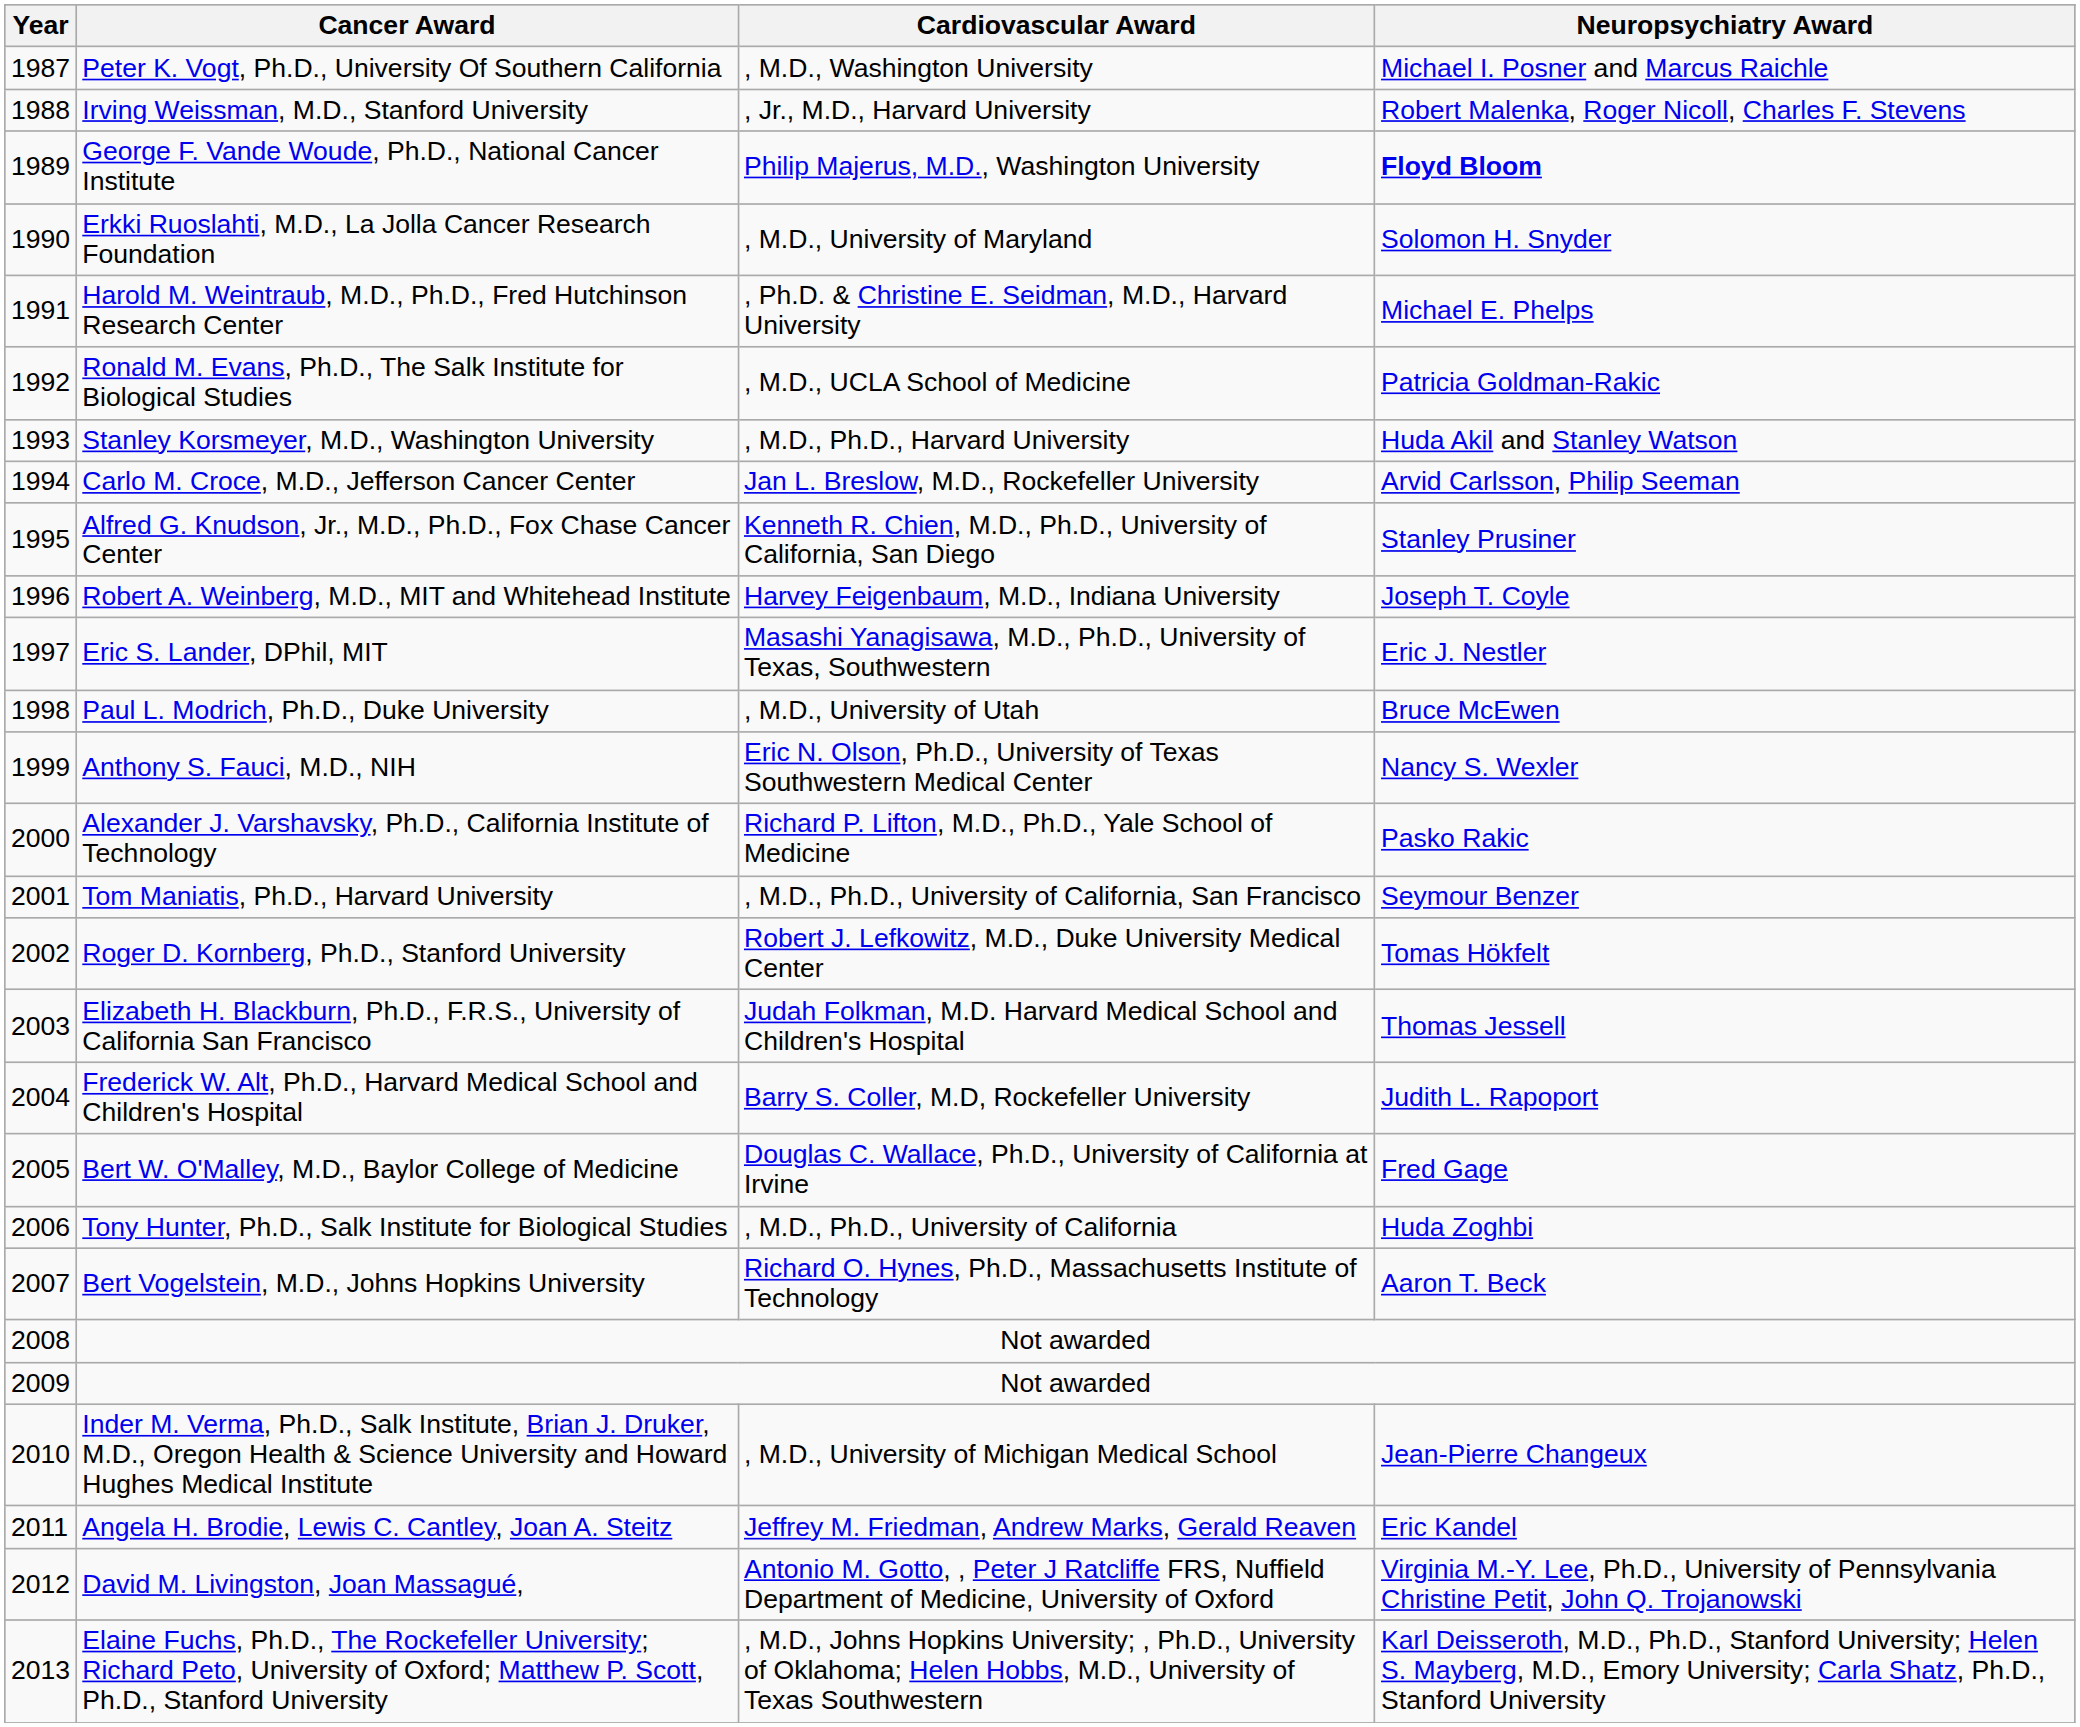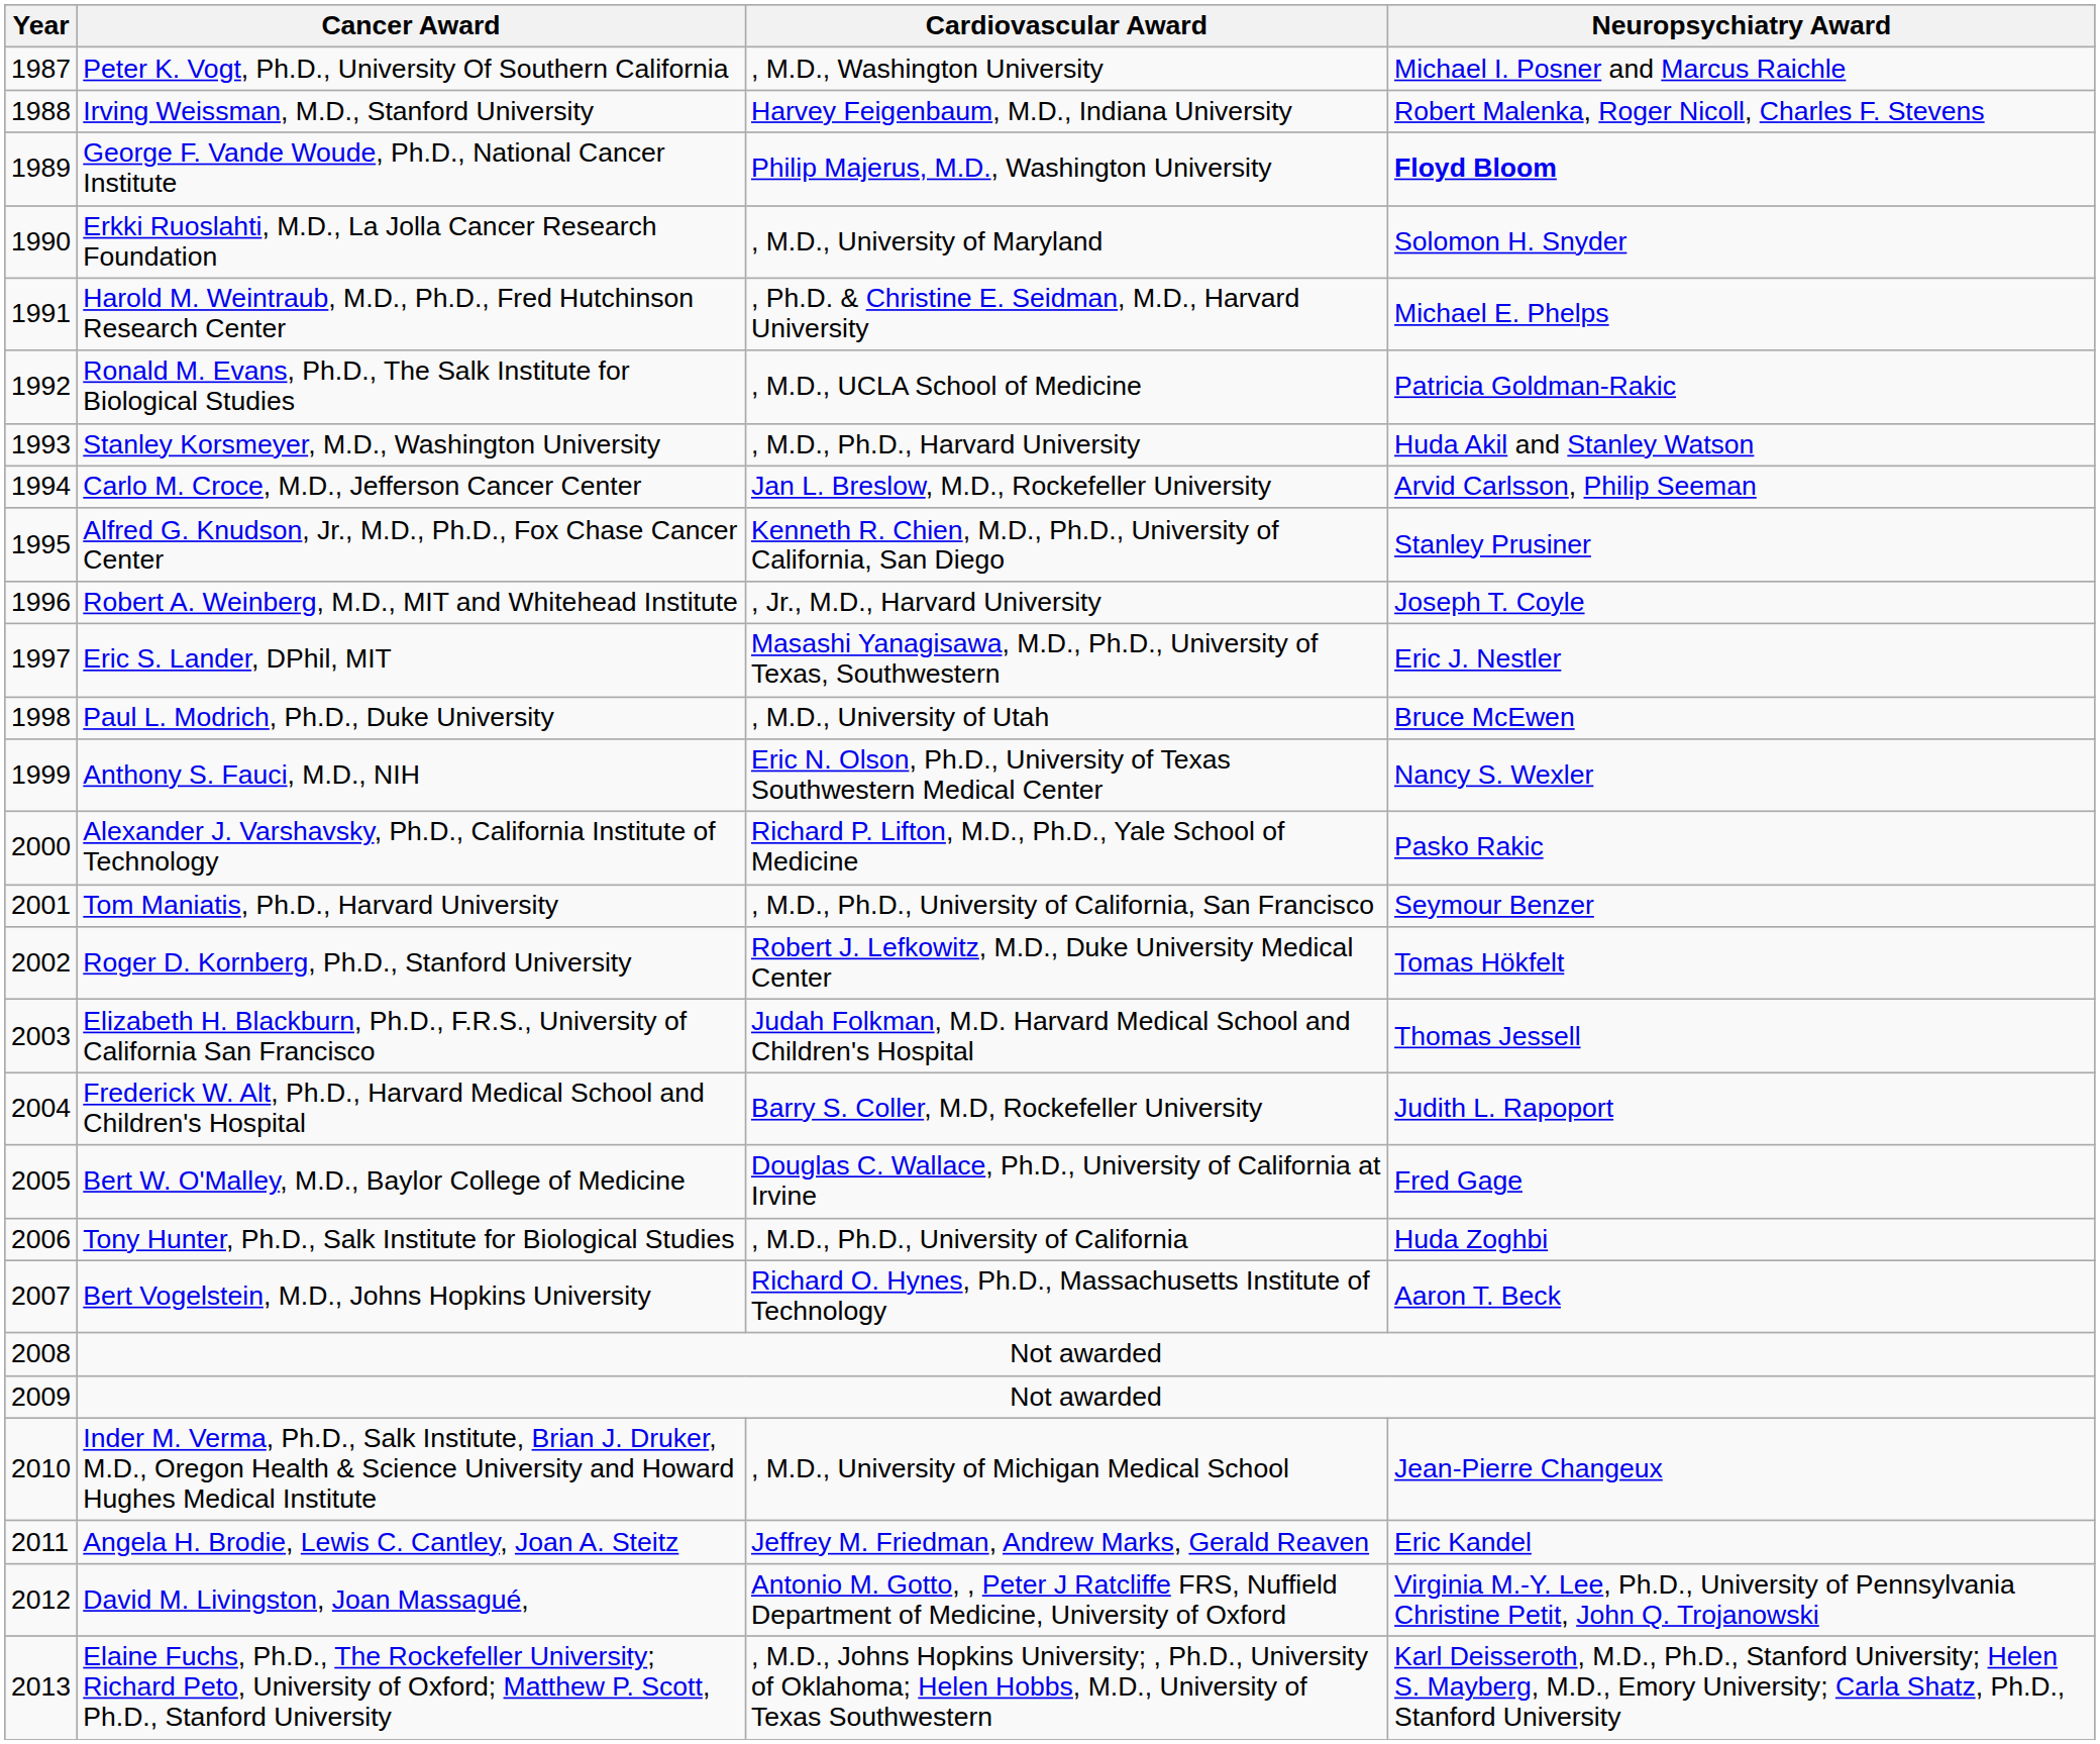 <table class="wikitable">
 <tr>
 <th>Year</th>
 <th>Cancer Award</th>
 <th>Cardiovascular Award</th>
 <th>Neuropsychiatry Award</th>
 </tr>
 <tr>
 <td>1987</td>
 <td><a href='#'>Peter K. Vogt</a>, Ph.D., University Of Southern California</td>
 <td>, M.D., Washington University</td>
 <td><a href='#'>Michael I. Posner</a> and <a href='#'>Marcus Raichle</a></td>
 </tr>
 <tr>
 <td>1988</td>
 <td><a href='#'>Irving Weissman</a>, M.D., Stanford University</td>
-<td>, Jr., M.D., Harvard University</td>
+<td><a href='#'>Harvey Feigenbaum</a>, M.D., Indiana University</td>
 <td><a href='#'>Robert Malenka</a>, <a href='#'>Roger Nicoll</a>, <a href='#'>Charles F. Stevens</a></td>
 </tr>
 <tr>
 <td>1989</td>
 <td><a href='#'>George F. Vande Woude</a>, Ph.D., National Cancer Institute</td>
 <td><a href='#'>Philip Majerus, M.D.</a>, Washington University</td>
 <td><strong><a href='#'>Floyd Bloom</a></strong></td>
 </tr>
 <tr>
 <td>1990</td>
 <td><a href='#'>Erkki Ruoslahti</a>, M.D., La Jolla Cancer Research Foundation</td>
 <td>, M.D., University of Maryland</td>
 <td><a href='#'>Solomon H. Snyder</a></td>
 </tr>
 <tr>
 <td>1991</td>
 <td><a href='#'>Harold M. Weintraub</a>, M.D., Ph.D., Fred Hutchinson Research Center</td>
 <td>, Ph.D. & <a href='#'>Christine E. Seidman</a>, M.D., Harvard University</td>
 <td><a href='#'>Michael E. Phelps</a></td>
 </tr>
 <tr>
 <td>1992</td>
 <td><a href='#'>Ronald M. Evans</a>, Ph.D., The Salk Institute for Biological Studies</td>
 <td>, M.D., UCLA School of Medicine</td>
 <td><a href='#'>Patricia Goldman-Rakic</a></td>
 </tr>
 <tr>
 <td>1993</td>
 <td><a href='#'>Stanley Korsmeyer</a>, M.D., Washington University</td>
 <td>, M.D., Ph.D., Harvard University</td>
 <td><a href='#'>Huda Akil</a> and <a href='#'>Stanley Watson</a></td>
 </tr>
 <tr>
 <td>1994</td>
 <td><a href='#'>Carlo M. Croce</a>, M.D., Jefferson Cancer Center</td>
 <td><a href='#'>Jan L. Breslow</a>, M.D., Rockefeller University</td>
 <td><a href='#'>Arvid Carlsson</a>, <a href='#'>Philip Seeman</a></td>
 </tr>
 <tr>
 <td>1995</td>
 <td><a href='#'>Alfred G. Knudson</a>, Jr., M.D., Ph.D., Fox Chase Cancer Center</td>
 <td><a href='#'>Kenneth R. Chien</a>, M.D., Ph.D., University of California, San Diego</td>
 <td><a href='#'>Stanley Prusiner</a></td>
 </tr>
 <tr>
 <td>1996</td>
 <td><a href='#'>Robert A. Weinberg</a>, M.D., MIT and Whitehead Institute</td>
-<td><a href='#'>Harvey Feigenbaum</a>, M.D., Indiana University</td>
+<td>, Jr., M.D., Harvard University</td>
 <td><a href='#'>Joseph T. Coyle</a></td>
 </tr>
 <tr>
 <td>1997</td>
 <td><a href='#'>Eric S. Lander</a>, DPhil, MIT</td>
 <td><a href='#'>Masashi Yanagisawa</a>, M.D., Ph.D., University of Texas, Southwestern</td>
 <td><a href='#'>Eric J. Nestler</a></td>
 </tr>
 <tr>
 <td>1998</td>
 <td><a href='#'>Paul L. Modrich</a>, Ph.D., Duke University</td>
 <td>, M.D., University of Utah</td>
 <td><a href='#'>Bruce McEwen</a></td>
 </tr>
 <tr>
 <td>1999</td>
 <td><a href='#'>Anthony S. Fauci</a>, M.D., NIH</td>
 <td><a href='#'>Eric N. Olson</a>, Ph.D., University of Texas Southwestern Medical Center</td>
 <td><a href='#'>Nancy S. Wexler</a></td>
 </tr>
 <tr>
 <td>2000</td>
 <td><a href='#'>Alexander J. Varshavsky</a>, Ph.D., California Institute of Technology</td>
 <td><a href='#'>Richard P. Lifton</a>, M.D., Ph.D., Yale School of Medicine</td>
 <td><a href='#'>Pasko Rakic</a></td>
 </tr>
 <tr>
 <td>2001</td>
 <td><a href='#'>Tom Maniatis</a>, Ph.D., Harvard University</td>
 <td>, M.D., Ph.D., University of California, San Francisco</td>
 <td><a href='#'>Seymour Benzer</a></td>
 </tr>
 <tr>
 <td>2002</td>
 <td><a href='#'>Roger D. Kornberg</a>, Ph.D., Stanford University</td>
 <td><a href='#'>Robert J. Lefkowitz</a>, M.D., Duke University Medical Center</td>
 <td><a href='#'>Tomas Hökfelt</a></td>
 </tr>
 <tr>
 <td>2003</td>
 <td><a href='#'>Elizabeth H. Blackburn</a>, Ph.D., F.R.S., University of California San Francisco</td>
 <td><a href='#'>Judah Folkman</a>, M.D. Harvard Medical School and Children's Hospital</td>
 <td><a href='#'>Thomas Jessell</a></td>
 </tr>
 <tr>
 <td>2004</td>
 <td><a href='#'>Frederick W. Alt</a>, Ph.D., Harvard Medical School and Children's Hospital</td>
 <td><a href='#'>Barry S. Coller</a>, M.D, Rockefeller University</td>
 <td><a href='#'>Judith L. Rapoport</a></td>
 </tr>
 <tr>
 <td>2005</td>
 <td><a href='#'>Bert W. O'Malley</a>, M.D., Baylor College of Medicine</td>
 <td><a href='#'>Douglas C. Wallace</a>, Ph.D., University of California at Irvine</td>
 <td><a href='#'>Fred Gage</a></td>
 </tr>
 <tr>
 <td>2006</td>
 <td><a href='#'>Tony Hunter</a>, Ph.D., Salk Institute for Biological Studies</td>
 <td>, M.D., Ph.D.,  University of California</td>
 <td><a href='#'>Huda Zoghbi</a></td>
 </tr>
 <tr>
 <td>2007</td>
 <td><a href='#'>Bert Vogelstein</a>, M.D.,  Johns Hopkins University</td>
 <td><a href='#'>Richard O. Hynes</a>, Ph.D., Massachusetts Institute of Technology</td>
 <td><a href='#'>Aaron T. Beck</a></td>
 </tr>
 <tr>
 <td>2008</td>
 <td colspan="3" align="center">Not awarded</td>
 </tr>
 <tr>
 <td>2009</td>
 <td colspan="3" align="center">Not awarded</td>
 </tr>
 <tr>
 <td>2010</td>
 <td><a href='#'>Inder M. Verma</a>, Ph.D., Salk Institute, <a href='#'>Brian J. Druker</a>, M.D., Oregon Health & Science University and Howard Hughes Medical Institute</td>
 <td>, M.D., University of Michigan Medical School</td>
 <td><a href='#'>Jean-Pierre Changeux</a></td>
 </tr>
 <tr>
 <td>2011</td>
 <td><a href='#'>Angela H. Brodie</a>, <a href='#'>Lewis C. Cantley</a>, <a href='#'>Joan A. Steitz</a></td>
 <td><a href='#'>Jeffrey M. Friedman</a>, <a href='#'>Andrew Marks</a>, <a href='#'>Gerald Reaven</a></td>
 <td><a href='#'>Eric Kandel</a></td>
 </tr>
 <tr>
 <td>2012</td>
 <td><a href='#'>David M. Livingston</a>, <a href='#'>Joan Massagué</a>, </td>
 <td><a href='#'>Antonio M. Gotto</a>, , <a href='#'>Peter J Ratcliffe</a> FRS, Nuffield Department of Medicine, University of Oxford</td>
 <td><a href='#'>Virginia M.-Y. Lee</a>, Ph.D., University of Pennsylvania <a href='#'>Christine Petit</a>, <a href='#'>John Q. Trojanowski</a></td>
 </tr>
 <tr>
 <td>2013</td>
 <td><a href='#'>Elaine Fuchs</a>, Ph.D., <a href='#'>The Rockefeller University</a>; <a href='#'>Richard Peto</a>, University of Oxford; <a href='#'>Matthew P. Scott</a>, Ph.D., Stanford University</td>
 <td>, M.D., Johns Hopkins University; , Ph.D., University of Oklahoma; <a href='#'>Helen Hobbs</a>, M.D., University of Texas Southwestern</td>
 <td><a href='#'>Karl Deisseroth</a>, M.D., Ph.D., Stanford University; <a href='#'>Helen S. Mayberg</a>, M.D., Emory University; <a href='#'>Carla Shatz</a>, Ph.D., Stanford University</td>
 </tr>
 </table>
